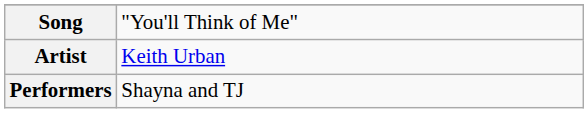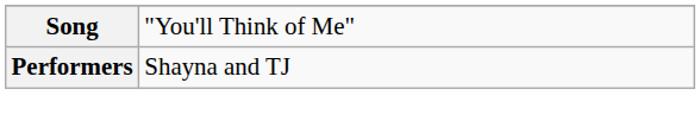 <table class="wikitable" style="font-size: 90%" width=400px>
 <tr>
 </tr>
 <tr>
 <th width=10%>Song</th>
 <td>"You'll Think of Me"</td>
 </tr>
 <tr>
-<th width=10%>Artist</th>
-<td><a href='#'>Keith Urban</a></td>
-</tr>
-<tr>
 <th width=10%>Performers</th>
 <td>Shayna and TJ</td>
 </tr>
 </table>
